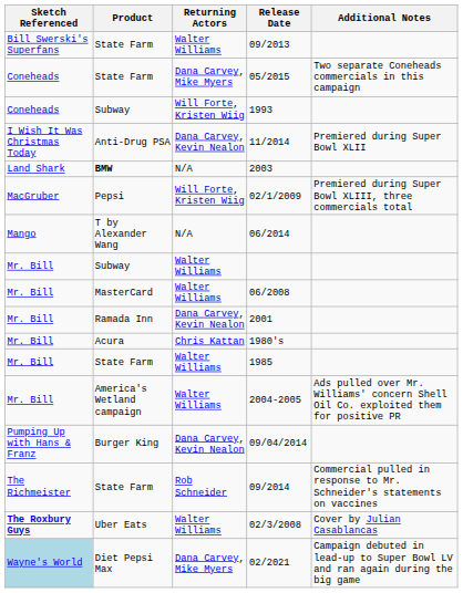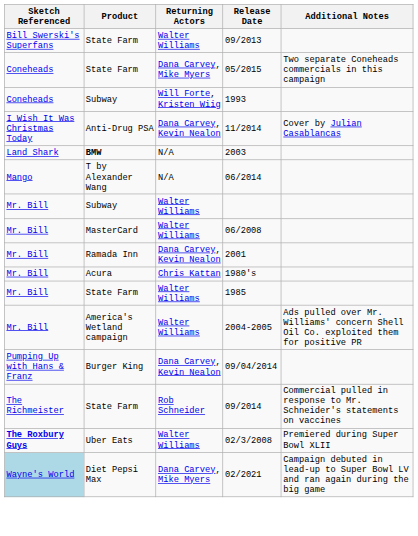 <table class="wikitable sortable">
 <tr>
 <th>Sketch Referenced</th>
 <th>Product</th>
 <th>Returning Actors</th>
 <th>Release Date</th>
 <th>Additional Notes</th>
 </tr>
 <tr>
 <td><a href='#'>Bill Swerski's Superfans</a></td>
 <td>State Farm</td>
 <td><a href='#'>Walter Williams</a></td>
 <td>09/2013</td>
 <td></td>
 </tr>
 <tr>
 <td><a href='#'>Coneheads</a></td>
 <td>State Farm</td>
 <td><a href='#'>Dana Carvey</a>, <a href='#'>Mike Myers</a></td>
 <td>05/2015</td>
 <td>Two separate Coneheads commercials in this campaign</td>
 </tr>
 <tr>
 <td><a href='#'>Coneheads</a></td>
 <td>Subway</td>
 <td><a href='#'>Will Forte</a>, <a href='#'>Kristen Wiig</a></td>
 <td>1993</td>
 <td></td>
 </tr>
 <tr>
 <td><a href='#'>I Wish It Was Christmas Today</a></td>
 <td>Anti-Drug PSA</td>
 <td><a href='#'>Dana Carvey</a>, <a href='#'>Kevin Nealon</a></td>
 <td>11/2014</td>
-<td>Premiered during Super Bowl XLII</td>
+<td>Cover by <a href='#'>Julian Casablancas</a></td>
 </tr>
 <tr>
 <td><a href='#'>Land Shark</a></td>
 <td><strong>BMW</strong></td>
 <td>N/A</td>
 <td>2003</td>
 <td></td>
-</tr>
-<tr>
-<td><a href='#'>MacGruber</a></td>
-<td>Pepsi</td>
-<td><a href='#'>Will Forte</a>, <a href='#'>Kristen Wiig</a></td>
-<td>02/1/2009</td>
-<td>Premiered during Super Bowl XLIII, three commercials total</td>
 </tr>
 <tr>
 <td><a href='#'>Mango</a></td>
 <td>T by Alexander Wang</td>
 <td>N/A</td>
 <td>06/2014</td>
 <td></td>
 </tr>
 <tr>
 <td><a href='#'>Mr. Bill</a></td>
 <td>Subway</td>
 <td><a href='#'>Walter Williams</a></td>
 <td></td>
 <td></td>
 </tr>
 <tr>
 <td><a href='#'>Mr. Bill</a></td>
 <td>MasterCard</td>
 <td><a href='#'>Walter Williams</a></td>
 <td>06/2008</td>
 <td></td>
 </tr>
 <tr>
 <td><a href='#'>Mr. Bill</a></td>
 <td>Ramada Inn</td>
 <td><a href='#'>Dana Carvey</a>, <a href='#'>Kevin Nealon</a></td>
 <td>2001</td>
 <td></td>
 </tr>
 <tr>
 <td><a href='#'>Mr. Bill</a></td>
 <td>Acura</td>
 <td><a href='#'>Chris Kattan</a></td>
 <td>1980's</td>
 <td></td>
 </tr>
 <tr>
 <td><a href='#'>Mr. Bill</a></td>
 <td>State Farm</td>
 <td><a href='#'>Walter Williams</a></td>
 <td>1985</td>
 <td></td>
 </tr>
 <tr>
 <td><a href='#'>Mr. Bill</a></td>
 <td>America's Wetland campaign</td>
 <td><a href='#'>Walter Williams</a></td>
 <td>2004-2005</td>
 <td>Ads pulled over Mr. Williams' concern Shell Oil Co. exploited them for positive PR</td>
 </tr>
 <tr>
 <td><a href='#'>Pumping Up with Hans & Franz</a></td>
 <td>Burger King</td>
 <td><a href='#'>Dana Carvey</a>, <a href='#'>Kevin Nealon</a></td>
 <td>09/04/2014</td>
 <td></td>
 </tr>
 <tr>
 <td><a href='#'>The Richmeister</a></td>
 <td>State Farm</td>
 <td><a href='#'>Rob Schneider</a></td>
 <td>09/2014</td>
 <td>Commercial pulled in response to Mr. Schneider's statements on vaccines</td>
 </tr>
 <tr>
 <td><strong><a href='#'>The Roxbury Guys</a></strong></td>
 <td>Uber Eats</td>
 <td><a href='#'>Walter Williams</a></td>
 <td>02/3/2008</td>
-<td>Cover by <a href='#'>Julian Casablancas</a></td>
+<td>Premiered during Super Bowl XLII</td>
 </tr>
 <tr>
 <td style="background: lightblue;"><a href='#'>Wayne's World</a></td>
 <td>Diet Pepsi Max</td>
 <td><a href='#'>Dana Carvey</a>, <a href='#'>Mike Myers</a></td>
 <td>02/2021</td>
 <td>Campaign debuted in lead-up to Super Bowl LV and ran again during the big game</td>
 </tr>
 </table>
